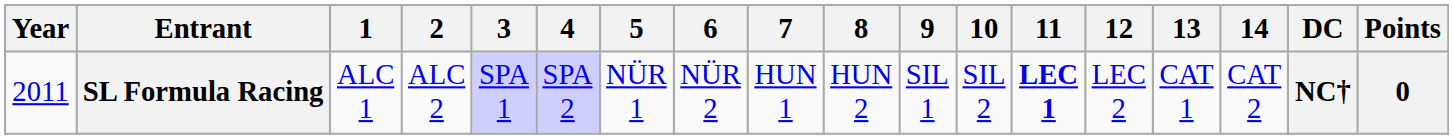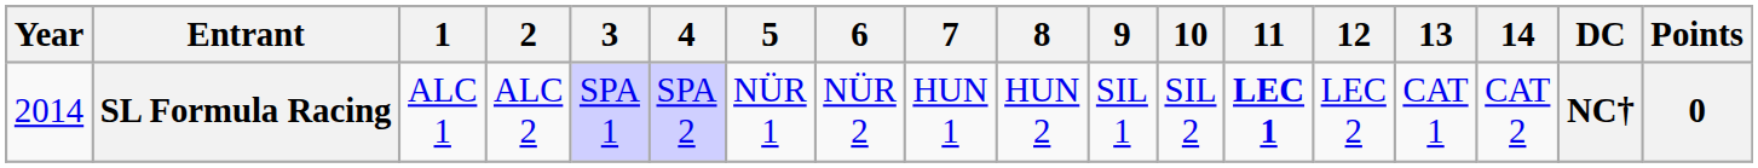 <table class="wikitable" style="text-align:center; font-size:85%">
 <tr>
 <th>Year</th>
 <th>Entrant</th>
 <th>1</th>
 <th>2</th>
 <th>3</th>
 <th>4</th>
 <th>5</th>
 <th>6</th>
 <th>7</th>
 <th>8</th>
 <th>9</th>
 <th>10</th>
 <th>11</th>
 <th>12</th>
 <th>13</th>
 <th>14</th>
 <th>DC</th>
 <th>Points</th>
 </tr>
 <tr>
-<td><a href='#'>2011</a></td>
+<td><a href='#'>2014</a></td>
 <th nowrap>SL Formula Racing</th>
 <td style="background:#;"><a href='#'>ALC<br>1</a><br></td>
 <td style="background:#;"><a href='#'>ALC<br>2</a><br></td>
 <td style="background:#cfcfff;"><a href='#'>SPA<br>1</a><br></td>
 <td style="background:#cfcfff;"><a href='#'>SPA<br>2</a><br></td>
 <td style="background:#;"><a href='#'>NÜR<br>1</a><br></td>
 <td style="background:#;"><a href='#'>NÜR<br>2</a><br></td>
 <td style="background:#;"><a href='#'>HUN<br>1</a><br></td>
 <td style="background:#;"><a href='#'>HUN<br>2</a><br></td>
 <td style="background:#;"><a href='#'>SIL<br>1</a><br></td>
 <td style="background:#;"><a href='#'>SIL<br>2</a><br></td>
 <td style="background:#;"><strong><a href='#'>LEC<br>1</a><br></strong></td>
 <td style="background:#;"><a href='#'>LEC<br>2</a><br></td>
 <td style="background:#;"><a href='#'>CAT<br>1</a><br></td>
 <td style="background:#;"><a href='#'>CAT<br>2</a><br></td>
 <th>NC†</th>
 <th>0</th>
 </tr>
 </table>
